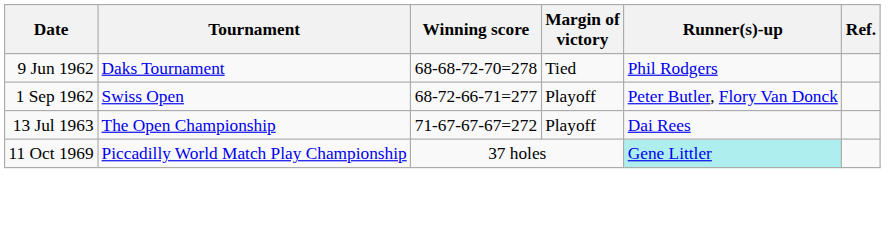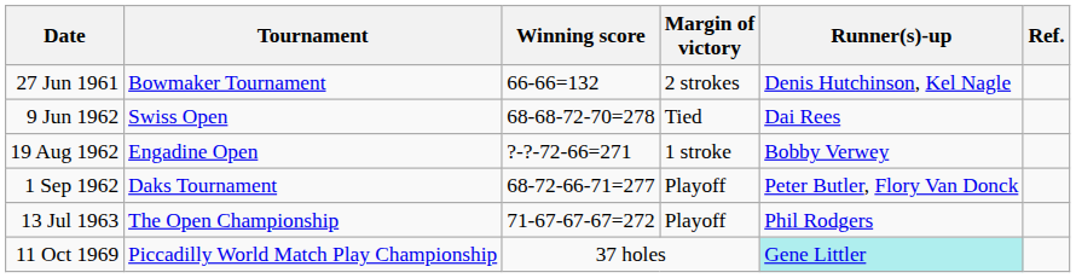 <table class="wikitable" style="font-size:95%;">
 <tr>
 <th>Date</th>
 <th>Tournament</th>
 <th>Winning score</th>
 <th>Margin of<br>victory</th>
 <th>Runner(s)-up</th>
 <th>Ref.</th>
 </tr>
 <tr>
+<td align=right>27 Jun 1961</td>
+<td><a href='#'>Bowmaker Tournament</a></td>
+<td>66-66=132</td>
+<td>2 strokes</td>
+<td> <a href='#'>Denis Hutchinson</a>,  <a href='#'>Kel Nagle</a></td>
+<td></td>
+</tr>
+<tr>
 <td align=right>9 Jun 1962</td>
-<td><a href='#'>Daks Tournament</a></td>
+<td><a href='#'>Swiss Open</a></td>
 <td>68-68-72-70=278</td>
 <td>Tied</td>
-<td> <a href='#'>Phil Rodgers</a></td>
+<td> <a href='#'>Dai Rees</a></td>
+<td></td>
+</tr>
+<tr>
+<td align=right>19 Aug 1962</td>
+<td><a href='#'>Engadine Open</a></td>
+<td>?-?-72-66=271</td>
+<td>1 stroke</td>
+<td> <a href='#'>Bobby Verwey</a></td>
 <td></td>
 </tr>
 <tr>
 <td align=right>1 Sep 1962</td>
-<td><a href='#'>Swiss Open</a></td>
+<td><a href='#'>Daks Tournament</a></td>
 <td>68-72-66-71=277</td>
 <td>Playoff</td>
 <td> <a href='#'>Peter Butler</a>,  <a href='#'>Flory Van Donck</a></td>
 <td></td>
 </tr>
 <tr>
 <td align=right>13 Jul 1963</td>
 <td><a href='#'>The Open Championship</a></td>
 <td>71-67-67-67=272</td>
 <td>Playoff</td>
-<td> <a href='#'>Dai Rees</a></td>
+<td> <a href='#'>Phil Rodgers</a></td>
 <td></td>
 </tr>
 <tr>
 <td align=right>11 Oct 1969</td>
 <td><a href='#'>Piccadilly World Match Play Championship</a></td>
 <td colspan=2 align=center>37 holes</td>
 <td style="background: paleturquoise;"> <a href='#'>Gene Littler</a></td>
 <td></td>
 </tr>
 </table>
